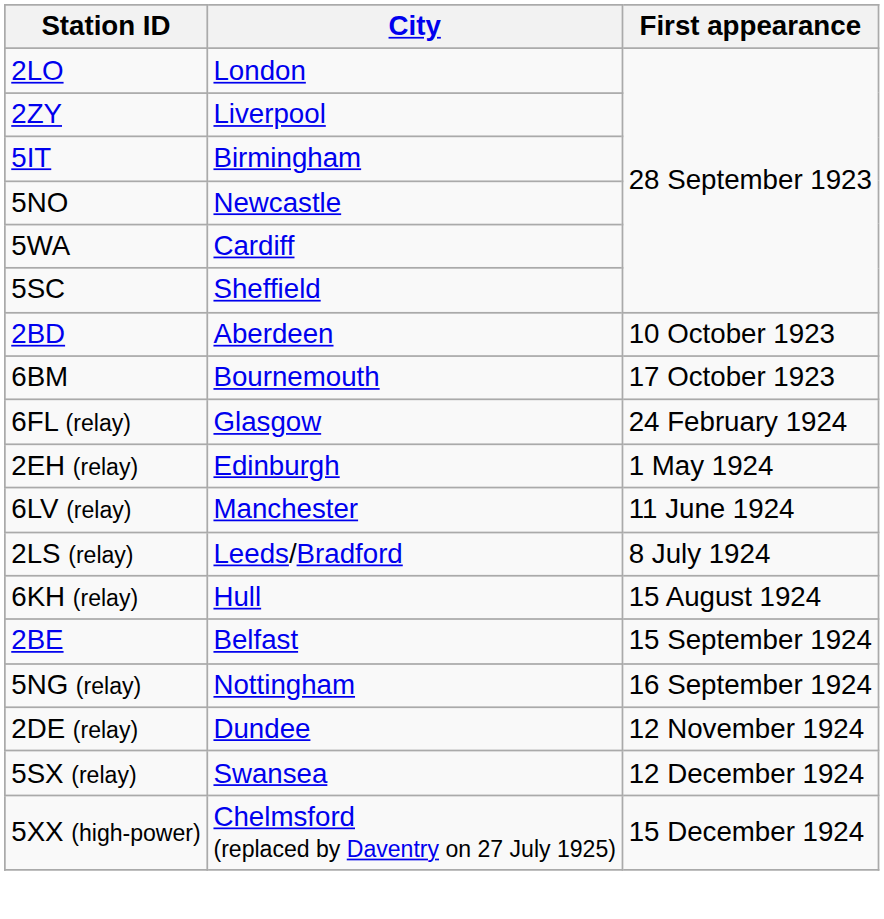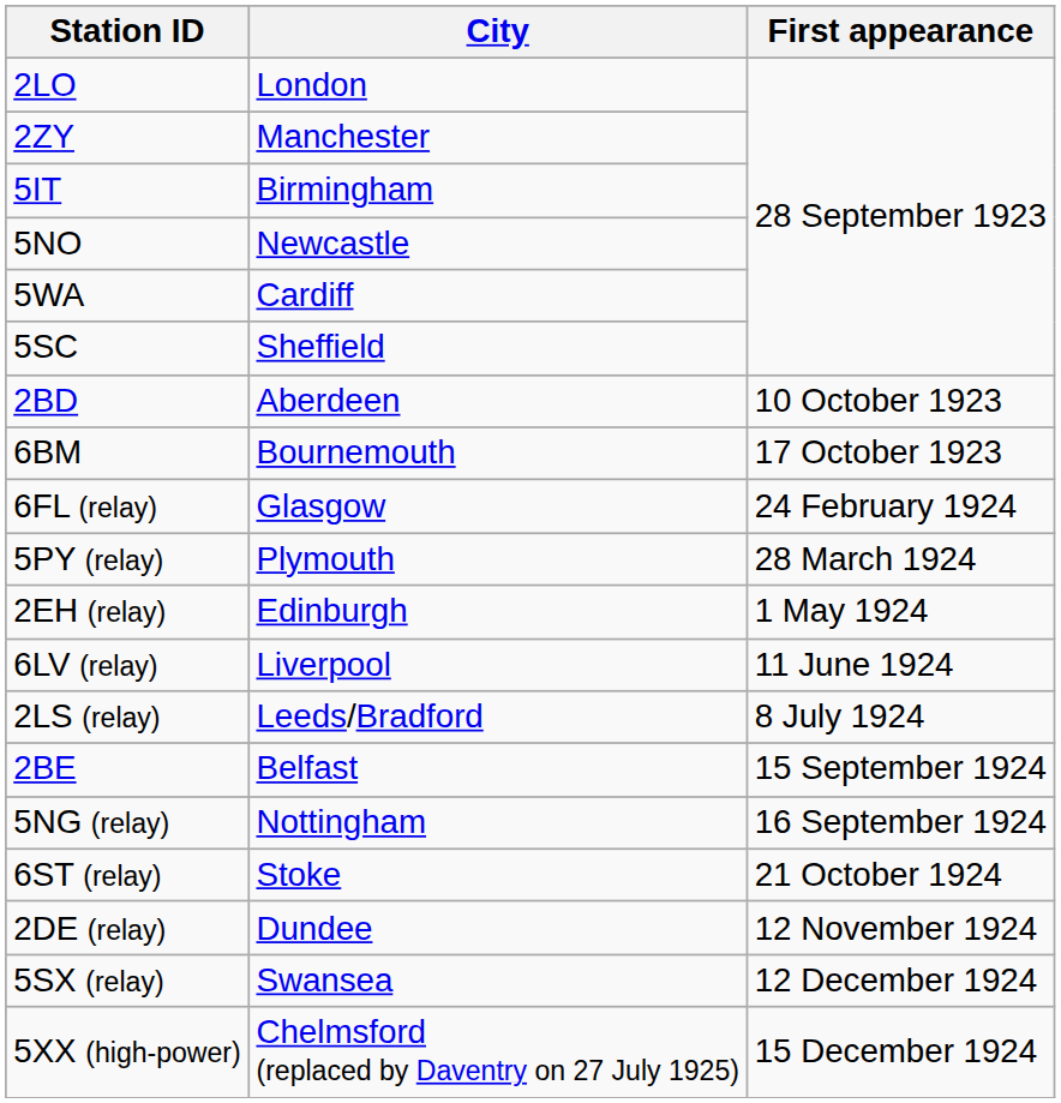 <table class="wikitable">
 <tr>
 <th>Station ID</th>
 <th><a href='#'>City</a></th>
 <th>First appearance</th>
 </tr>
 <tr>
 <td><a href='#'>2LO</a></td>
 <td><a href='#'>London</a></td>
 <td rowspan="6">28 September 1923</td>
 </tr>
 <tr>
 <td><a href='#'>2ZY</a></td>
-<td><a href='#'>Liverpool</a></td>
+<td><a href='#'>Manchester</a></td>
 </tr>
 <tr>
 <td><a href='#'>5IT</a></td>
 <td><a href='#'>Birmingham</a></td>
 </tr>
 <tr>
 <td>5NO</td>
 <td><a href='#'>Newcastle</a></td>
 </tr>
 <tr>
 <td>5WA</td>
 <td><a href='#'>Cardiff</a></td>
 </tr>
 <tr>
 <td>5SC</td>
 <td><a href='#'>Sheffield</a></td>
 </tr>
 <tr>
 <td><a href='#'>2BD</a></td>
 <td><a href='#'>Aberdeen</a></td>
 <td>10 October 1923</td>
 </tr>
 <tr>
 <td>6BM</td>
 <td><a href='#'>Bournemouth</a></td>
 <td>17 October 1923</td>
 </tr>
 <tr>
 <td>6FL <small>(relay)</small></td>
 <td><a href='#'>Glasgow</a></td>
 <td>24 February 1924</td>
 </tr>
 <tr>
+<td>5PY <small>(relay)</small></td>
+<td><a href='#'>Plymouth</a></td>
+<td>28 March 1924</td>
+</tr>
+<tr>
 <td>2EH <small>(relay)</small></td>
 <td><a href='#'>Edinburgh</a></td>
 <td>1 May 1924</td>
 </tr>
 <tr>
 <td>6LV <small>(relay)</small></td>
-<td><a href='#'>Manchester</a></td>
+<td><a href='#'>Liverpool</a></td>
 <td>11 June 1924</td>
 </tr>
 <tr>
 <td>2LS <small>(relay)</small></td>
 <td><a href='#'>Leeds</a>/<a href='#'>Bradford</a></td>
 <td>8 July 1924</td>
-</tr>
-<tr>
-<td>6KH <small>(relay)</small></td>
-<td><a href='#'>Hull</a></td>
-<td>15 August 1924</td>
 </tr>
 <tr>
 <td><a href='#'>2BE</a></td>
 <td><a href='#'>Belfast</a></td>
 <td>15 September 1924</td>
 </tr>
 <tr>
 <td>5NG <small>(relay)</small></td>
 <td><a href='#'>Nottingham</a></td>
 <td>16 September 1924</td>
+</tr>
+<tr>
+<td>6ST <small>(relay)</small></td>
+<td><a href='#'>Stoke</a></td>
+<td>21 October 1924</td>
 </tr>
 <tr>
 <td>2DE <small>(relay)</small></td>
 <td><a href='#'>Dundee</a></td>
 <td>12 November 1924</td>
 </tr>
 <tr>
 <td>5SX <small>(relay)</small></td>
 <td><a href='#'>Swansea</a></td>
 <td>12 December 1924</td>
 </tr>
 <tr>
 <td>5XX <small>(high-power)</small></td>
 <td><a href='#'>Chelmsford</a><br><small>(replaced by <a href='#'>Daventry</a> on 27 July 1925)</small></td>
 <td>15 December 1924</td>
 </tr>
 </table>
